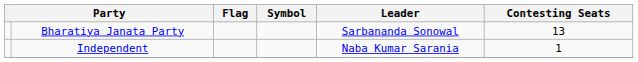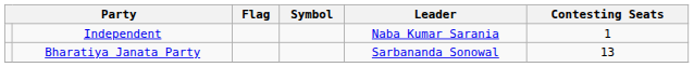 <table class="wikitable" width="60%" style="text-align:center">
 <tr>
 <th colspan="2">Party</th>
 <th>Flag</th>
 <th>Symbol</th>
 <th>Leader</th>
 <th>Contesting Seats</th>
 </tr>
 <tr>
 <td></td>
+<td><a href='#'>Independent</a></td>
+<td></td>
+<td></td>
+<td><a href='#'>Naba Kumar Sarania</a></td>
+<td>1</td>
+</tr>
+<tr>
+<td></td>
 <td><a href='#'>Bharatiya Janata Party</a></td>
 <td></td>
 <td></td>
 <td><a href='#'>Sarbananda Sonowal</a></td>
 <td>13</td>
 </tr>
 <tr>
-<td></td>
-<td><a href='#'>Independent</a></td>
-<td></td>
-<td></td>
-<td><a href='#'>Naba Kumar Sarania</a></td>
-<td>1</td>
-</tr>
-<tr>
 </tr>
 </table>
